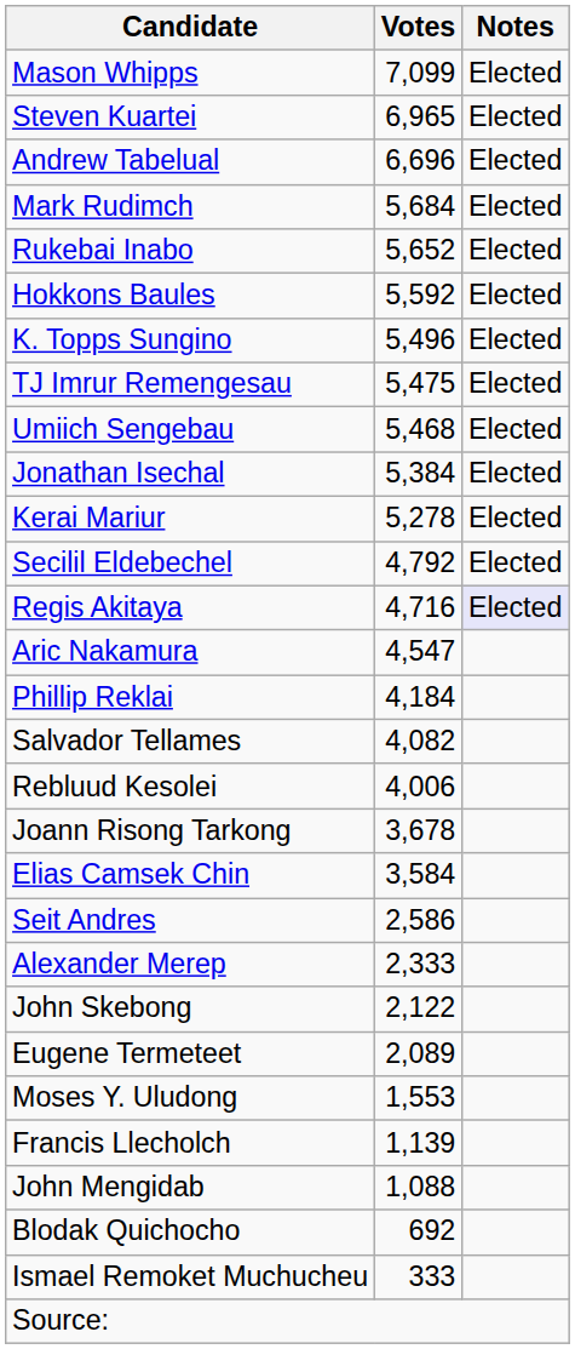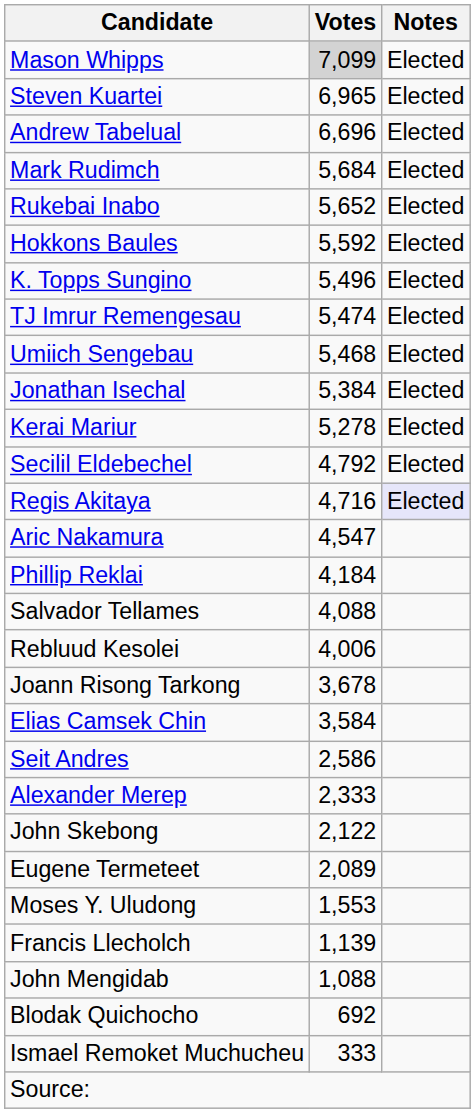 <table class="wikitable">
 <tr>
 <th>Candidate</th>
 <th>Votes</th>
 <th>Notes</th>
 </tr>
 <tr>
 <td><a href='#'>Mason Whipps</a></td>
-<td align=right>7,099</td>
+<td align=right style="background: lightgrey;">7,099</td>
 <td>Elected</td>
 </tr>
 <tr>
 <td><a href='#'>Steven Kuartei</a></td>
 <td align=right>6,965</td>
 <td>Elected</td>
 </tr>
 <tr>
 <td><a href='#'>Andrew Tabelual</a></td>
 <td align=right>6,696</td>
 <td>Elected</td>
 </tr>
 <tr>
 <td><a href='#'>Mark Rudimch</a></td>
 <td align=right>5,684</td>
 <td>Elected</td>
 </tr>
 <tr>
 <td><a href='#'>Rukebai Inabo</a></td>
 <td align=right>5,652</td>
 <td>Elected</td>
 </tr>
 <tr>
 <td><a href='#'>Hokkons Baules</a></td>
 <td align=right>5,592</td>
 <td>Elected</td>
 </tr>
 <tr>
 <td><a href='#'>K. Topps Sungino</a></td>
 <td align=right>5,496</td>
 <td>Elected</td>
 </tr>
 <tr>
 <td><a href='#'>TJ Imrur Remengesau</a></td>
-<td align=right>5,475</td>
+<td align=right>5,474</td>
 <td>Elected</td>
 </tr>
 <tr>
 <td><a href='#'>Umiich Sengebau</a></td>
 <td align=right>5,468</td>
 <td>Elected</td>
 </tr>
 <tr>
 <td><a href='#'>Jonathan Isechal</a></td>
 <td align=right>5,384</td>
 <td>Elected</td>
 </tr>
 <tr>
 <td><a href='#'>Kerai Mariur</a></td>
 <td align=right>5,278</td>
 <td>Elected</td>
 </tr>
 <tr>
 <td><a href='#'>Secilil Eldebechel</a></td>
 <td align=right>4,792</td>
 <td>Elected</td>
 </tr>
 <tr>
 <td><a href='#'>Regis Akitaya</a></td>
 <td align=right>4,716</td>
 <td style="background: lavender;">Elected</td>
 </tr>
 <tr>
 <td><a href='#'>Aric Nakamura</a></td>
 <td align=right>4,547</td>
 <td></td>
 </tr>
 <tr>
 <td><a href='#'>Phillip Reklai</a></td>
 <td align=right>4,184</td>
 <td></td>
 </tr>
 <tr>
 <td>Salvador Tellames</td>
-<td align=right>4,082</td>
+<td align=right>4,088</td>
 <td></td>
 </tr>
 <tr>
 <td>Rebluud Kesolei</td>
 <td align=right>4,006</td>
 <td></td>
 </tr>
 <tr>
 <td>Joann Risong Tarkong</td>
 <td align=right>3,678</td>
 <td></td>
 </tr>
 <tr>
 <td><a href='#'>Elias Camsek Chin</a></td>
 <td align=right>3,584</td>
 <td></td>
 </tr>
 <tr>
 <td><a href='#'>Seit Andres</a></td>
 <td align=right>2,586</td>
 <td></td>
 </tr>
 <tr>
 <td><a href='#'>Alexander Merep</a></td>
 <td align=right>2,333</td>
 <td></td>
 </tr>
 <tr>
 <td>John Skebong</td>
 <td align=right>2,122</td>
 <td></td>
 </tr>
 <tr>
 <td>Eugene Termeteet</td>
 <td align=right>2,089</td>
 <td></td>
 </tr>
 <tr>
 <td>Moses Y. Uludong</td>
 <td align=right>1,553</td>
 <td></td>
 </tr>
 <tr>
 <td>Francis Llecholch</td>
 <td align=right>1,139</td>
 <td></td>
 </tr>
 <tr>
 <td>John Mengidab</td>
 <td align=right>1,088</td>
 <td></td>
 </tr>
 <tr>
 <td>Blodak Quichocho</td>
 <td align=right>692</td>
 <td></td>
 </tr>
 <tr>
 <td>Ismael Remoket Muchucheu</td>
 <td align=right>333</td>
 <td></td>
 </tr>
 <tr>
 <td colspan=3>Source: </td>
 </tr>
 </table>
